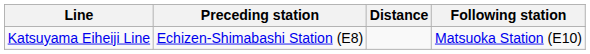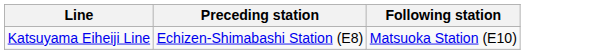 <table class="wikitable">
 <tr>
 <th>Line</th>
 <th>Preceding station</th>
-<th>Distance</th>
 <th>Following station</th>
 </tr>
 <tr>
 <td><a href='#'>Katsuyama Eiheiji Line</a></td>
 <td><a href='#'>Echizen-Shimabashi Station</a> (E8)</td>
-<td></td>
 <td><a href='#'>Matsuoka Station</a> (E10)</td>
 </tr>
 </table>
